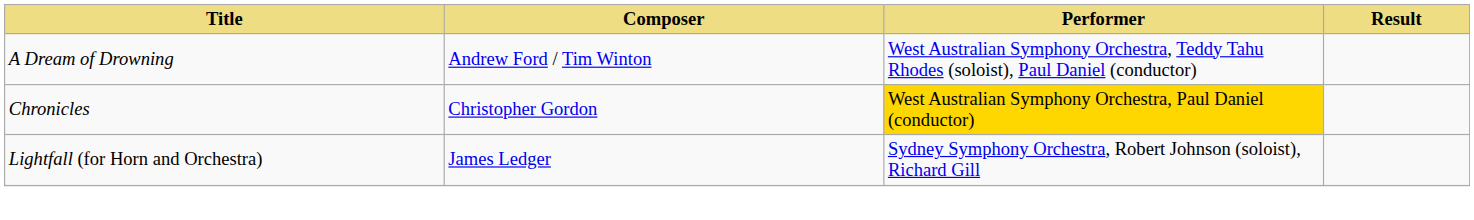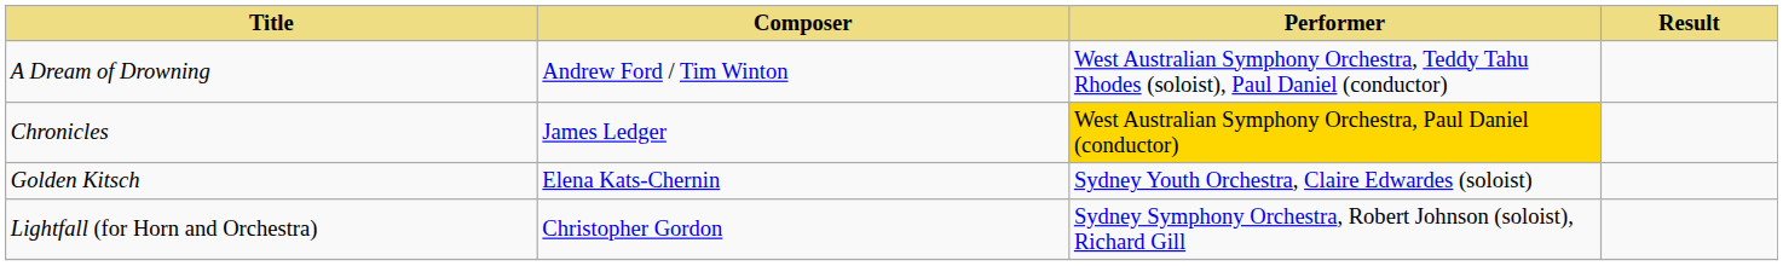 <table class="wikitable" width=100%>
 <tr>
 <th style="width:30%;background:#EEDD82;">Title</th>
 <th style="width:30%;background:#EEDD82;">Composer</th>
 <th style="width:30%;background:#EEDD82;">Performer</th>
 <th style="width:10%;background:#EEDD82;">Result<br></th>
 </tr>
 <tr>
 <td><em>A Dream of Drowning</em></td>
 <td><a href='#'>Andrew Ford</a> / <a href='#'>Tim Winton</a></td>
 <td><a href='#'>West Australian Symphony Orchestra</a>, <a href='#'>Teddy Tahu Rhodes</a> (soloist), <a href='#'>Paul Daniel</a> (conductor)</td>
 <td></td>
 </tr>
 <tr>
 <td><em>Chronicles</em></td>
-<td><a href='#'>Christopher Gordon</a></td>
+<td><a href='#'>James Ledger</a></td>
 <td style="background: gold;">West Australian Symphony Orchestra, Paul Daniel (conductor)</td>
 <td></td>
 </tr>
 <tr>
+<td><em>Golden Kitsch</em></td>
+<td><a href='#'>Elena Kats-Chernin</a></td>
+<td><a href='#'>Sydney Youth Orchestra</a>, <a href='#'>Claire Edwardes</a> (soloist)</td>
+<td></td>
+</tr>
+<tr>
 <td><em>Lightfall</em> (for Horn and Orchestra)</td>
-<td><a href='#'>James Ledger</a></td>
+<td><a href='#'>Christopher Gordon</a></td>
 <td><a href='#'>Sydney Symphony Orchestra</a>, Robert Johnson (soloist), <a href='#'>Richard Gill</a></td>
 <td></td>
 </tr>
 <tr>
 </tr>
 </table>
